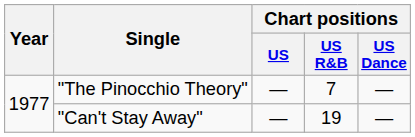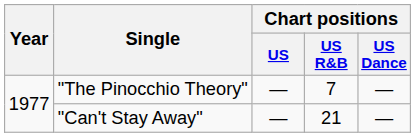 <table class="wikitable" style="text-align:center;">
 <tr>
 <th rowspan="2">Year</th>
 <th rowspan="2">Single</th>
 <th colspan="3">Chart positions</th>
 </tr>
 <tr style="font-size:smaller;">
 <th style="width:40px;"><a href='#'>US</a></th>
 <th style="width:40px;"><a href='#'>US<br>R&B</a></th>
 <th style="width:40px;"><a href='#'>US<br>Dance</a></th>
 </tr>
 <tr>
 <td rowspan="2">1977</td>
 <td style="text-align:left;">"The Pinocchio Theory"</td>
 <td>—</td>
 <td>7</td>
 <td>—</td>
 </tr>
 <tr>
 <td style="text-align:left;">"Can't Stay Away"</td>
 <td>—</td>
-<td>19</td>
+<td>21</td>
 <td>—</td>
 </tr>
 </table>
